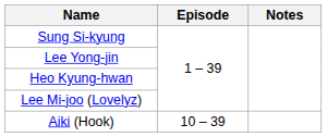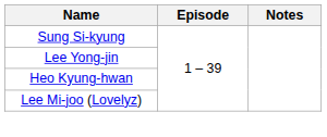 <table class=wikitable style=text-align:center;background:#ffffff>
 <tr>
 <th style=width:175px>Name</th>
 <th style=width:100px>Episode</th>
 <th style=width:80px>Notes</th>
 </tr>
 <tr>
 <td><a href='#'>Sung Si-kyung</a></td>
 <td rowspan=4>1 – 39</td>
 <td rowspan=4></td>
 </tr>
 <tr>
 <td><a href='#'>Lee Yong-jin</a></td>
 </tr>
 <tr>
 <td><a href='#'>Heo Kyung-hwan</a></td>
 </tr>
 <tr>
 <td><a href='#'>Lee Mi-joo</a> (<a href='#'>Lovelyz</a>)</td>
 </tr>
-<tr>
-<td><a href='#'>Aiki</a> (Hook)</td>
-<td>10 – 39</td>
-<td></td>
-</tr>
 </table>
